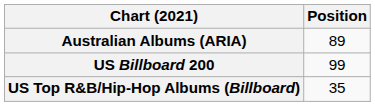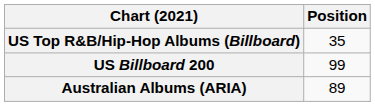 <table class="wikitable sortable plainrowheaders" style="text-align:center">
 <tr>
 <th scope="col">Chart (2021)</th>
 <th scope="col">Position</th>
 </tr>
 <tr>
-<th scope="row">Australian Albums (ARIA)</th>
-<td>89</td>
+<th scope="row">US Top R&B/Hip-Hop Albums (<em>Billboard</em>)</th>
+<td>35</td>
 </tr>
 <tr>
 <th scope="row">US <em>Billboard</em> 200</th>
 <td>99</td>
 </tr>
 <tr>
-<th scope="row">US Top R&B/Hip-Hop Albums (<em>Billboard</em>)</th>
-<td>35</td>
+<th scope="row">Australian Albums (ARIA)</th>
+<td>89</td>
 </tr>
 </table>
